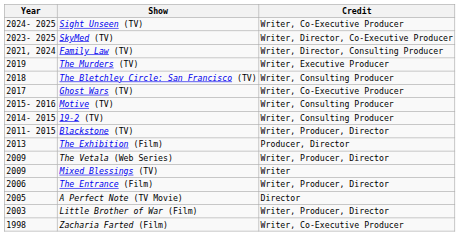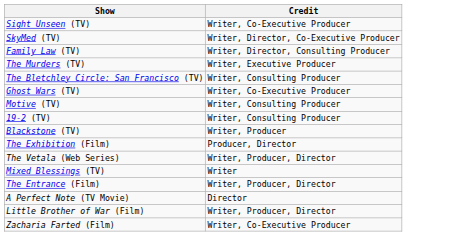 <table class="wikitable">
 <tr>
-<th>Year</th>
 <th>Show</th>
 <th>Credit</th>
 </tr>
 <tr>
-<td rowspan=1>2024- 2025</td>
 <td><em><a href='#'>Sight Unseen</a></em> (TV)</td>
 <td>Writer, Co-Executive Producer</td>
 </tr>
 <tr>
-<td rowspan=1>2023- 2025</td>
 <td><em><a href='#'>SkyMed</a></em> (TV)</td>
 <td>Writer, Director, Co-Executive Producer</td>
 </tr>
 <tr>
-<td rowspan=1>2021,  2024</td>
 <td><em><a href='#'>Family Law</a></em> (TV)</td>
 <td>Writer, Director, Consulting Producer</td>
 </tr>
 <tr>
-<td rowspan=1>2019</td>
 <td><em><a href='#'>The Murders</a></em> (TV)</td>
 <td>Writer, Executive Producer</td>
 </tr>
 <tr>
-<td rowspan=1>2018</td>
 <td><em><a href='#'>The Bletchley Circle: San Francisco</a></em> (TV)</td>
 <td>Writer, Consulting Producer</td>
 </tr>
 <tr>
-<td rowspan=1>2017</td>
 <td><em><a href='#'>Ghost Wars</a></em> (TV)</td>
 <td>Writer, Co-Executive Producer</td>
 </tr>
 <tr>
-<td rowspan=1>2015- 2016</td>
 <td><em><a href='#'>Motive</a></em> (TV)</td>
 <td>Writer, Consulting Producer</td>
 </tr>
 <tr>
-<td rowspan=1>2014- 2015</td>
 <td><em><a href='#'>19-2</a></em> (TV)</td>
 <td>Writer, Consulting Producer</td>
 </tr>
 <tr>
-<td rowspan=1>2011- 2015</td>
 <td><em><a href='#'>Blackstone</a></em> (TV)</td>
-<td>Writer, Producer, Director</td>
+<td>Writer, Producer</td>
 </tr>
 <tr>
-<td rowspan=1>2013</td>
 <td><em><a href='#'>The Exhibition</a></em> (Film)</td>
 <td>Producer, Director</td>
 </tr>
 <tr>
-<td rowspan=1>2009</td>
 <td><em>The Vetala</em> (Web Series)</td>
 <td>Writer, Producer, Director</td>
 </tr>
 <tr>
-<td rowspan=1>2009</td>
 <td><em><a href='#'>Mixed Blessings</a></em> (TV)</td>
 <td>Writer</td>
 </tr>
 <tr>
-<td rowspan=1>2006</td>
 <td><em><a href='#'>The Entrance</a></em> (Film)</td>
 <td>Writer, Producer, Director</td>
 </tr>
 <tr>
-<td rowspan=1>2005</td>
 <td><em>A Perfect Note</em> (TV Movie)</td>
 <td>Director</td>
 </tr>
 <tr>
-<td rowspan=1>2003</td>
 <td><em>Little Brother of War</em> (Film)</td>
 <td>Writer, Producer, Director</td>
 </tr>
 <tr>
-<td rowspan=1>1998</td>
 <td><em>Zacharia Farted</em> (Film)</td>
 <td>Writer, Co-Executive Producer</td>
 </tr>
 </table>
